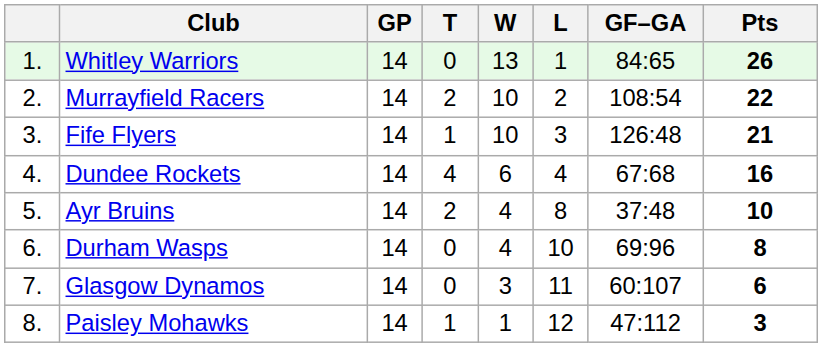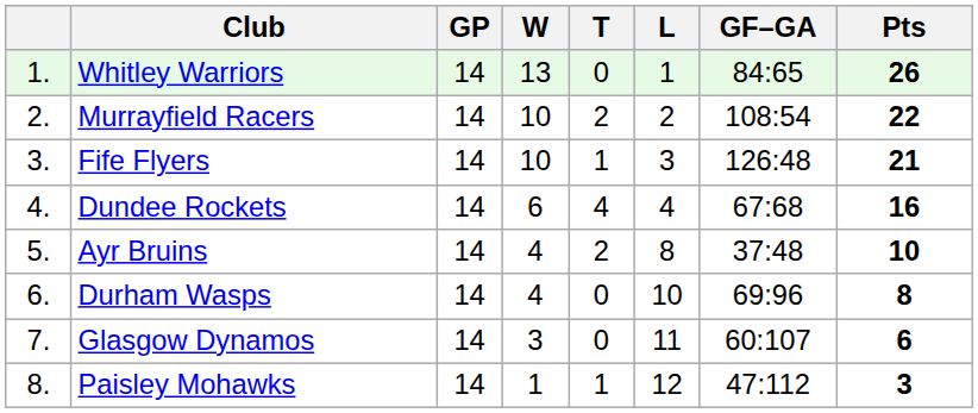 <table class="wikitable">
 <tr>
 <th width="30"></th>
 <th width="200">Club</th>
 <th width="30">GP</th>
+<th width="30">W</th>
 <th width="30">T</th>
-<th width="30">W</th>
 <th width="30">L</th>
 <th width="70">GF–GA</th>
 <th width="70">Pts</th>
 </tr>
 <tr bgcolor="#e6fae6" align="center">
 <td>1.</td>
 <td align="left"><a href='#'>Whitley Warriors</a></td>
 <td>14</td>
+<td>13</td>
 <td>0</td>
-<td>13</td>
 <td>1</td>
 <td>84:65</td>
 <td><strong>26</strong></td>
 </tr>
 <tr bgcolor="#FFFFFF" align="center">
 <td>2.</td>
 <td align="left"><a href='#'>Murrayfield Racers</a></td>
 <td>14</td>
+<td>10</td>
 <td>2</td>
-<td>10</td>
 <td>2</td>
 <td>108:54</td>
 <td><strong>22</strong></td>
 </tr>
 <tr bgcolor="#FFFFFF" align="center">
 <td>3.</td>
 <td align="left"><a href='#'>Fife Flyers</a></td>
 <td>14</td>
+<td>10</td>
 <td>1</td>
-<td>10</td>
 <td>3</td>
 <td>126:48</td>
 <td><strong>21</strong></td>
 </tr>
 <tr bgcolor="#FFFFFF" align="center">
 <td>4.</td>
 <td align="left"><a href='#'>Dundee Rockets</a></td>
 <td>14</td>
+<td>6</td>
 <td>4</td>
-<td>6</td>
 <td>4</td>
 <td>67:68</td>
 <td><strong>16</strong></td>
 </tr>
 <tr bgcolor="#FFFFFF" align="center">
 <td>5.</td>
 <td align="left"><a href='#'>Ayr Bruins</a></td>
 <td>14</td>
+<td>4</td>
 <td>2</td>
-<td>4</td>
 <td>8</td>
 <td>37:48</td>
 <td><strong>10</strong></td>
 </tr>
 <tr bgcolor="#FFFFFF" align="center">
 <td>6.</td>
 <td align="left"><a href='#'>Durham Wasps</a></td>
 <td>14</td>
+<td>4</td>
 <td>0</td>
-<td>4</td>
 <td>10</td>
 <td>69:96</td>
 <td><strong>8</strong></td>
 </tr>
 <tr bgcolor="#FFFFFF" align="center">
 <td>7.</td>
 <td align="left"><a href='#'>Glasgow Dynamos</a></td>
 <td>14</td>
+<td>3</td>
 <td>0</td>
-<td>3</td>
 <td>11</td>
 <td>60:107</td>
 <td><strong>6</strong></td>
 </tr>
 <tr bgcolor="#FFFFFF" align="center">
 <td>8.</td>
 <td align="left"><a href='#'>Paisley Mohawks</a></td>
 <td>14</td>
 <td>1</td>
 <td>1</td>
 <td>12</td>
 <td>47:112</td>
 <td><strong>3</strong></td>
 </tr>
 </table>
